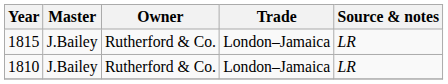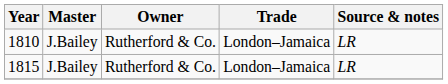 <table class="sortable wikitable">
 <tr>
 <th>Year</th>
 <th>Master</th>
 <th>Owner</th>
 <th>Trade</th>
 <th>Source & notes</th>
 </tr>
 <tr>
-<td>1815</td>
+<td>1810</td>
 <td>J.Bailey</td>
 <td>Rutherford & Co.</td>
 <td>London–Jamaica</td>
 <td><em>LR</em></td>
 </tr>
 <tr>
-<td>1810</td>
+<td>1815</td>
 <td>J.Bailey</td>
 <td>Rutherford & Co.</td>
 <td>London–Jamaica</td>
 <td><em>LR</em></td>
 </tr>
 <tr>
 </tr>
 </table>
